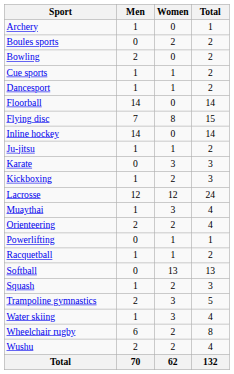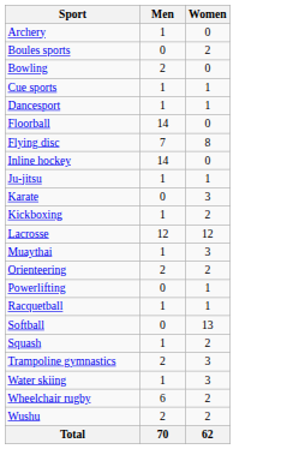 <table class="wikitable sortable" style="text-align:center;">
 <tr>
 <th width=180>Sport</th>
 <th width=55>Men</th>
 <th width=55>Women</th>
-<th width=55>Total</th>
 </tr>
 <tr>
 <td align=left><a href='#'>Archery</a></td>
 <td>1</td>
 <td>0</td>
-<td>1</td>
 </tr>
 <tr>
 <td align=left><a href='#'>Boules sports</a></td>
 <td>0</td>
-<td>2</td>
 <td>2</td>
 </tr>
 <tr>
 <td align=left><a href='#'>Bowling</a></td>
 <td>2</td>
 <td>0</td>
-<td>2</td>
 </tr>
 <tr>
 <td align=left><a href='#'>Cue sports</a></td>
 <td>1</td>
 <td>1</td>
-<td>2</td>
 </tr>
 <tr>
 <td align=left><a href='#'>Dancesport</a></td>
 <td>1</td>
 <td>1</td>
-<td>2</td>
 </tr>
 <tr>
 <td align=left><a href='#'>Floorball</a></td>
 <td>14</td>
 <td>0</td>
-<td>14</td>
 </tr>
 <tr>
 <td align=left><a href='#'>Flying disc</a></td>
 <td>7</td>
 <td>8</td>
-<td>15</td>
 </tr>
 <tr>
 <td align=left><a href='#'>Inline hockey</a></td>
 <td>14</td>
 <td>0</td>
-<td>14</td>
 </tr>
 <tr>
 <td align=left><a href='#'>Ju-jitsu</a></td>
 <td>1</td>
 <td>1</td>
-<td>2</td>
 </tr>
 <tr>
 <td align=left><a href='#'>Karate</a></td>
 <td>0</td>
-<td>3</td>
 <td>3</td>
 </tr>
 <tr>
 <td align=left><a href='#'>Kickboxing</a></td>
 <td>1</td>
 <td>2</td>
-<td>3</td>
 </tr>
 <tr>
 <td align=left><a href='#'>Lacrosse</a></td>
 <td>12</td>
 <td>12</td>
-<td>24</td>
 </tr>
 <tr>
 <td align=left><a href='#'>Muaythai</a></td>
 <td>1</td>
 <td>3</td>
-<td>4</td>
 </tr>
 <tr>
 <td align=left><a href='#'>Orienteering</a></td>
 <td>2</td>
 <td>2</td>
-<td>4</td>
 </tr>
 <tr>
 <td align=left><a href='#'>Powerlifting</a></td>
 <td>0</td>
-<td>1</td>
 <td>1</td>
 </tr>
 <tr>
 <td align=left><a href='#'>Racquetball</a></td>
 <td>1</td>
 <td>1</td>
-<td>2</td>
 </tr>
 <tr>
 <td align=left><a href='#'>Softball</a></td>
 <td>0</td>
-<td>13</td>
 <td>13</td>
 </tr>
 <tr>
 <td align=left><a href='#'>Squash</a></td>
 <td>1</td>
 <td>2</td>
-<td>3</td>
 </tr>
 <tr>
 <td align=left><a href='#'>Trampoline gymnastics</a></td>
 <td>2</td>
 <td>3</td>
-<td>5</td>
 </tr>
 <tr>
 <td align=left><a href='#'>Water skiing</a></td>
 <td>1</td>
 <td>3</td>
-<td>4</td>
 </tr>
 <tr>
 <td align=left><a href='#'>Wheelchair rugby</a></td>
 <td>6</td>
 <td>2</td>
-<td>8</td>
 </tr>
 <tr>
 <td align=left><a href='#'>Wushu</a></td>
 <td>2</td>
 <td>2</td>
-<td>4</td>
 </tr>
 <tr>
 <th>Total</th>
 <th>70</th>
 <th>62</th>
-<th>132</th>
 </tr>
 </table>
